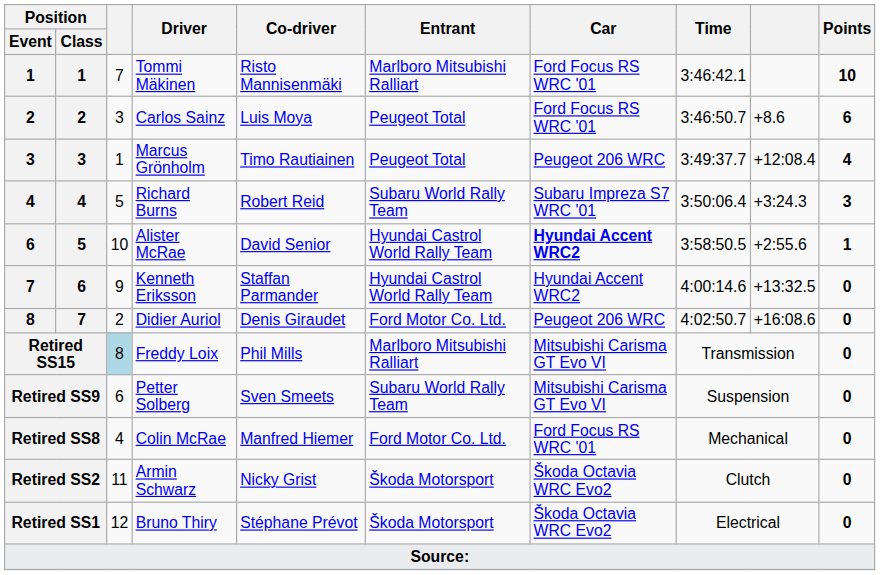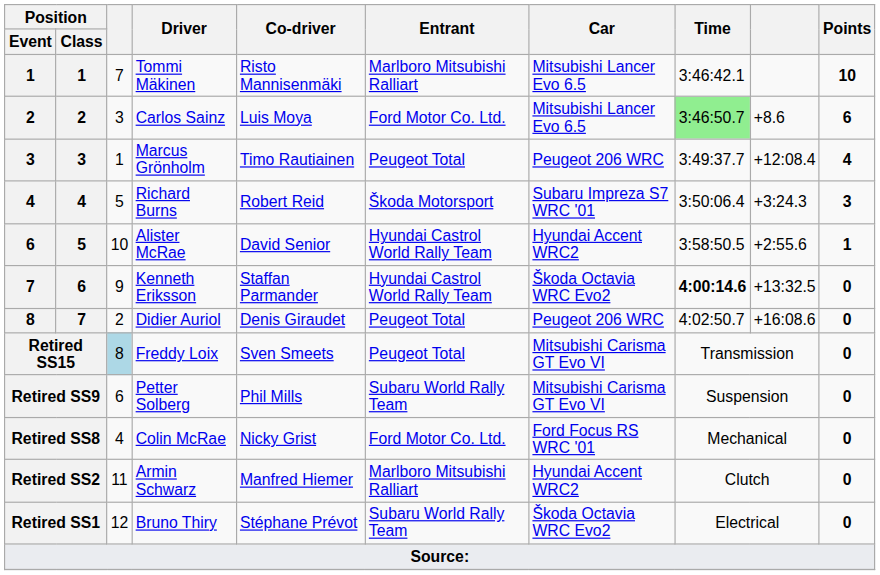 <table class="wikitable" width=85% style="font-size: 85%;">
 <tr>
 <th colspan="2">Position</th>
 <th rowspan="2"></th>
 <th rowspan="2">Driver</th>
 <th rowspan="2">Co-driver</th>
 <th rowspan="2">Entrant</th>
 <th rowspan="2">Car</th>
 <th rowspan="2">Time</th>
 <th rowspan="2"></th>
 <th rowspan="2">Points</th>
 </tr>
 <tr>
 <th>Event</th>
 <th>Class</th>
 </tr>
 <tr>
 <th>1</th>
 <th>1</th>
 <td align="center">7</td>
 <td> <a href='#'>Tommi Mäkinen</a></td>
 <td> <a href='#'>Risto Mannisenmäki</a></td>
 <td> <a href='#'>Marlboro Mitsubishi Ralliart</a></td>
-<td><a href='#'>Ford Focus RS WRC '01</a></td>
+<td><a href='#'>Mitsubishi Lancer Evo 6.5</a></td>
 <td>3:46:42.1</td>
 <td></td>
 <td align="center"><strong>10</strong></td>
 </tr>
 <tr>
 <th>2</th>
 <th>2</th>
 <td align="center">3</td>
 <td> <a href='#'>Carlos Sainz</a></td>
 <td> <a href='#'>Luis Moya</a></td>
-<td> <a href='#'>Peugeot Total</a></td>
-<td><a href='#'>Ford Focus RS WRC '01</a></td>
-<td>3:46:50.7</td>
+<td> <a href='#'>Ford Motor Co. Ltd.</a></td>
+<td><a href='#'>Mitsubishi Lancer Evo 6.5</a></td>
+<td style="background: lightgreen;">3:46:50.7</td>
 <td>+8.6</td>
 <td align="center"><strong>6</strong></td>
 </tr>
 <tr>
 <th>3</th>
 <th>3</th>
 <td align="center">1</td>
 <td> <a href='#'>Marcus Grönholm</a></td>
 <td> <a href='#'>Timo Rautiainen</a></td>
 <td> <a href='#'>Peugeot Total</a></td>
 <td><a href='#'>Peugeot 206 WRC</a></td>
 <td>3:49:37.7</td>
 <td>+12:08.4</td>
 <td align="center"><strong>4</strong></td>
 </tr>
 <tr>
 <th>4</th>
 <th>4</th>
 <td align="center">5</td>
 <td> <a href='#'>Richard Burns</a></td>
 <td> <a href='#'>Robert Reid</a></td>
-<td> <a href='#'>Subaru World Rally Team</a></td>
+<td> <a href='#'>Škoda Motorsport</a></td>
 <td><a href='#'>Subaru Impreza S7 WRC '01</a></td>
 <td>3:50:06.4</td>
 <td>+3:24.3</td>
 <td align="center"><strong>3</strong></td>
 </tr>
 <tr>
 <th>6</th>
 <th>5</th>
 <td align="center">10</td>
 <td> <a href='#'>Alister McRae</a></td>
 <td> <a href='#'>David Senior</a></td>
 <td> <a href='#'>Hyundai Castrol World Rally Team</a></td>
-<td><strong><a href='#'>Hyundai Accent WRC2</a></strong></td>
+<td><a href='#'>Hyundai Accent WRC2</a></td>
 <td>3:58:50.5</td>
 <td>+2:55.6</td>
 <td align="center"><strong>1</strong></td>
 </tr>
 <tr>
 <th>7</th>
 <th>6</th>
 <td align="center">9</td>
 <td> <a href='#'>Kenneth Eriksson</a></td>
 <td> <a href='#'>Staffan Parmander</a></td>
 <td> <a href='#'>Hyundai Castrol World Rally Team</a></td>
-<td><a href='#'>Hyundai Accent WRC2</a></td>
-<td>4:00:14.6</td>
+<td><a href='#'>Škoda Octavia WRC Evo2</a></td>
+<td><strong>4:00:14.6</strong></td>
 <td>+13:32.5</td>
 <td align="center"><strong>0</strong></td>
 </tr>
 <tr>
 <th>8</th>
 <th>7</th>
 <td align="center">2</td>
 <td> <a href='#'>Didier Auriol</a></td>
 <td> <a href='#'>Denis Giraudet</a></td>
-<td> <a href='#'>Ford Motor Co. Ltd.</a></td>
+<td> <a href='#'>Peugeot Total</a></td>
 <td><a href='#'>Peugeot 206 WRC</a></td>
 <td>4:02:50.7</td>
 <td>+16:08.6</td>
 <td align="center"><strong>0</strong></td>
 </tr>
 <tr>
 <th colspan="2">Retired SS15</th>
 <td align="center" style="background: lightblue;">8</td>
 <td> <a href='#'>Freddy Loix</a></td>
-<td> <a href='#'>Phil Mills</a></td>
-<td> <a href='#'>Marlboro Mitsubishi Ralliart</a></td>
+<td> <a href='#'>Sven Smeets</a></td>
+<td> <a href='#'>Peugeot Total</a></td>
 <td><a href='#'>Mitsubishi Carisma GT Evo VI</a></td>
 <td align="center" colspan="2">Transmission</td>
 <td align="center"><strong>0</strong></td>
 </tr>
 <tr>
 <th colspan="2">Retired SS9</th>
 <td align="center">6</td>
 <td> <a href='#'>Petter Solberg</a></td>
-<td> <a href='#'>Sven Smeets</a></td>
+<td> <a href='#'>Phil Mills</a></td>
 <td> <a href='#'>Subaru World Rally Team</a></td>
 <td><a href='#'>Mitsubishi Carisma GT Evo VI</a></td>
 <td align="center" colspan="2">Suspension</td>
 <td align="center"><strong>0</strong></td>
 </tr>
 <tr>
 <th colspan="2">Retired SS8</th>
 <td align="center">4</td>
 <td> <a href='#'>Colin McRae</a></td>
-<td> <a href='#'>Manfred Hiemer</a></td>
+<td> <a href='#'>Nicky Grist</a></td>
 <td> <a href='#'>Ford Motor Co. Ltd.</a></td>
 <td><a href='#'>Ford Focus RS WRC '01</a></td>
 <td align="center" colspan="2">Mechanical</td>
 <td align="center"><strong>0</strong></td>
 </tr>
 <tr>
 <th colspan="2">Retired SS2</th>
 <td align="center">11</td>
 <td> <a href='#'>Armin Schwarz</a></td>
-<td> <a href='#'>Nicky Grist</a></td>
-<td> <a href='#'>Škoda Motorsport</a></td>
-<td><a href='#'>Škoda Octavia WRC Evo2</a></td>
+<td> <a href='#'>Manfred Hiemer</a></td>
+<td> <a href='#'>Marlboro Mitsubishi Ralliart</a></td>
+<td><a href='#'>Hyundai Accent WRC2</a></td>
 <td align="center" colspan="2">Clutch</td>
 <td align="center"><strong>0</strong></td>
 </tr>
 <tr>
 <th colspan="2">Retired SS1</th>
 <td align="center">12</td>
 <td> <a href='#'>Bruno Thiry</a></td>
 <td> <a href='#'>Stéphane Prévot</a></td>
-<td> <a href='#'>Škoda Motorsport</a></td>
+<td> <a href='#'>Subaru World Rally Team</a></td>
 <td><a href='#'>Škoda Octavia WRC Evo2</a></td>
 <td align="center" colspan="2">Electrical</td>
 <td align="center"><strong>0</strong></td>
 </tr>
 <tr>
 <td style="background-color:#EAECF0; text-align:center" colspan="10"><strong>Source:</strong></td>
 </tr>
 <tr>
 </tr>
 </table>
